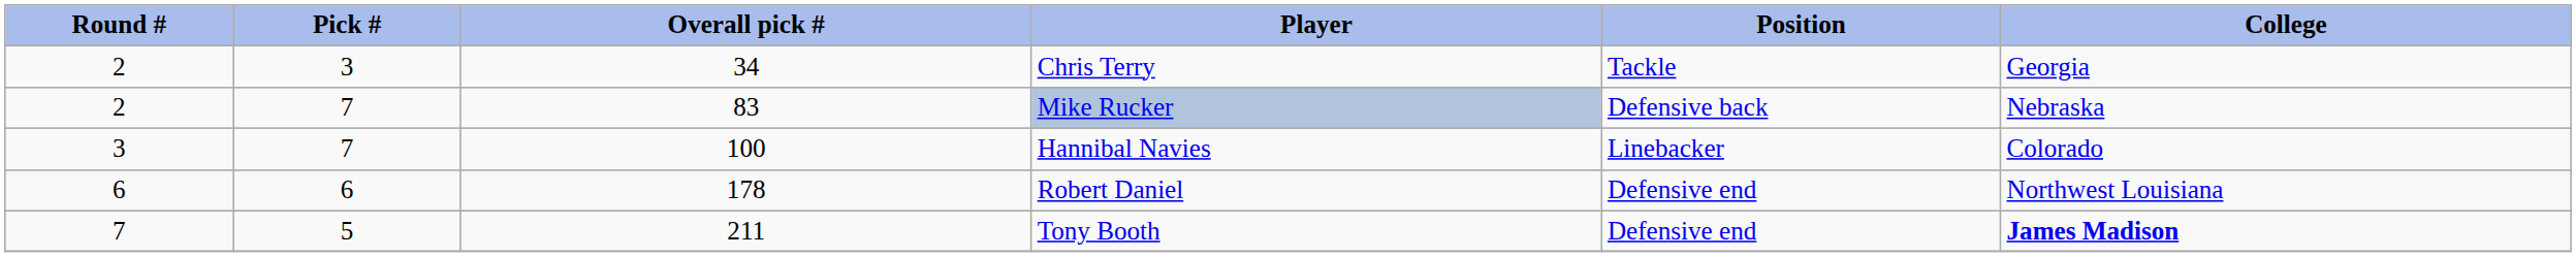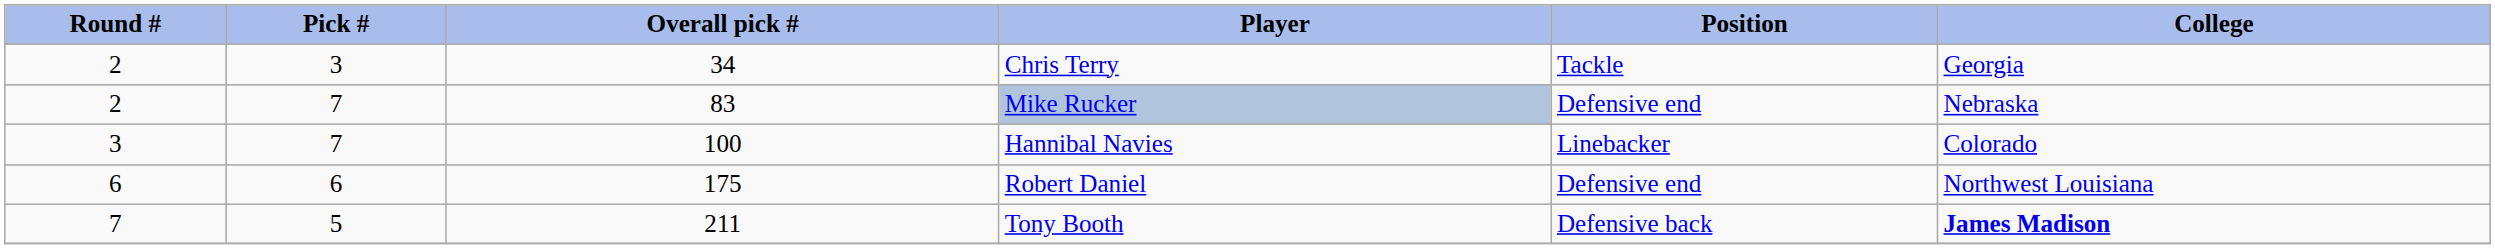 <table class="wikitable" style="width: 100%">
 <tr>
 <th style="background:#A8BDEC;" width=8%>Round #</th>
 <th width=8% style="background:#A8BDEC;">Pick #</th>
 <th width=20% style="background:#A8BDEC;">Overall pick #</th>
 <th width=20% style="background:#A8BDEC;">Player</th>
 <th width=14% style="background:#A8BDEC;">Position</th>
 <th width=20% style="background:#A8BDEC;">College</th>
 </tr>
 <tr>
 <td align=center>2</td>
 <td align=center>3</td>
 <td align=center>34</td>
 <td><a href='#'>Chris Terry</a></td>
 <td><a href='#'>Tackle</a></td>
 <td><a href='#'>Georgia</a></td>
 </tr>
 <tr>
 <td align=center>2</td>
 <td align=center>7</td>
 <td align=center>83</td>
 <td bgcolor=lightsteelblue><a href='#'>Mike Rucker</a></td>
-<td><a href='#'>Defensive back</a></td>
+<td><a href='#'>Defensive end</a></td>
 <td><a href='#'>Nebraska</a></td>
 </tr>
 <tr>
 <td align=center>3</td>
 <td align=center>7</td>
 <td align=center>100</td>
 <td><a href='#'>Hannibal Navies</a></td>
 <td><a href='#'>Linebacker</a></td>
 <td><a href='#'>Colorado</a></td>
 </tr>
 <tr>
 <td align=center>6</td>
 <td align=center>6</td>
-<td align=center>178</td>
+<td align=center>175</td>
 <td><a href='#'>Robert Daniel</a></td>
 <td><a href='#'>Defensive end</a></td>
 <td><a href='#'>Northwest Louisiana</a></td>
 </tr>
 <tr>
 <td align=center>7</td>
 <td align=center>5</td>
 <td align=center>211</td>
 <td><a href='#'>Tony Booth</a></td>
-<td><a href='#'>Defensive end</a></td>
+<td><a href='#'>Defensive back</a></td>
 <td><strong><a href='#'>James Madison</a></strong></td>
 </tr>
 <tr>
 </tr>
 </table>
